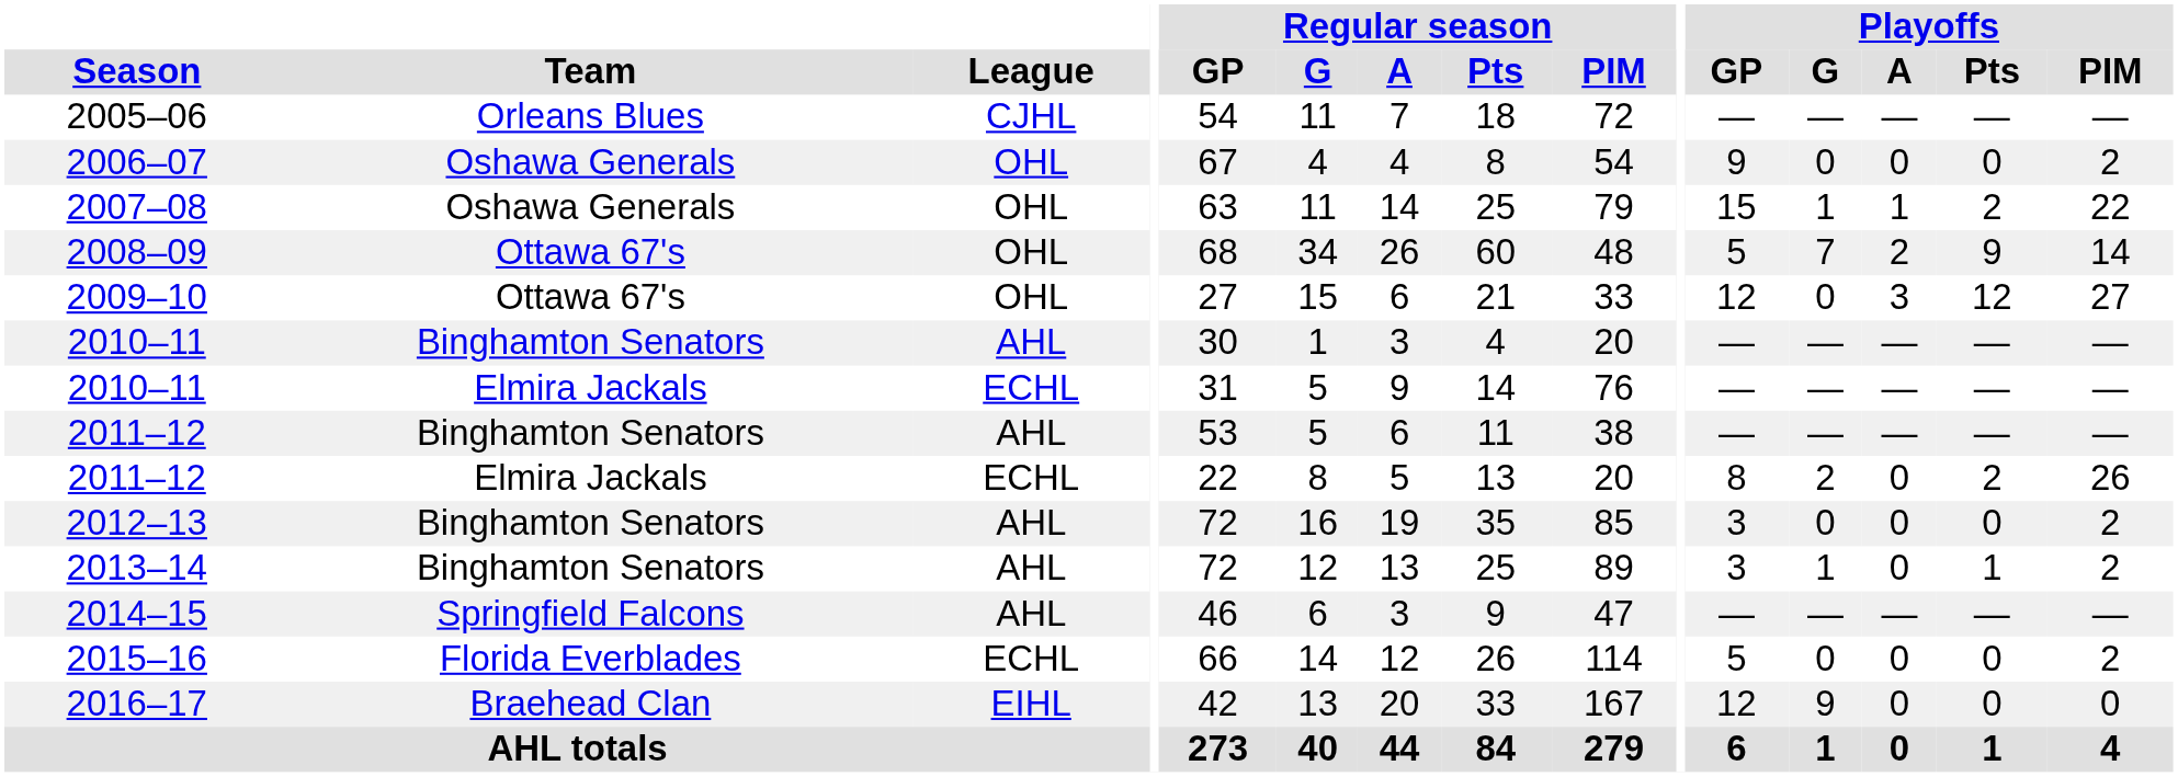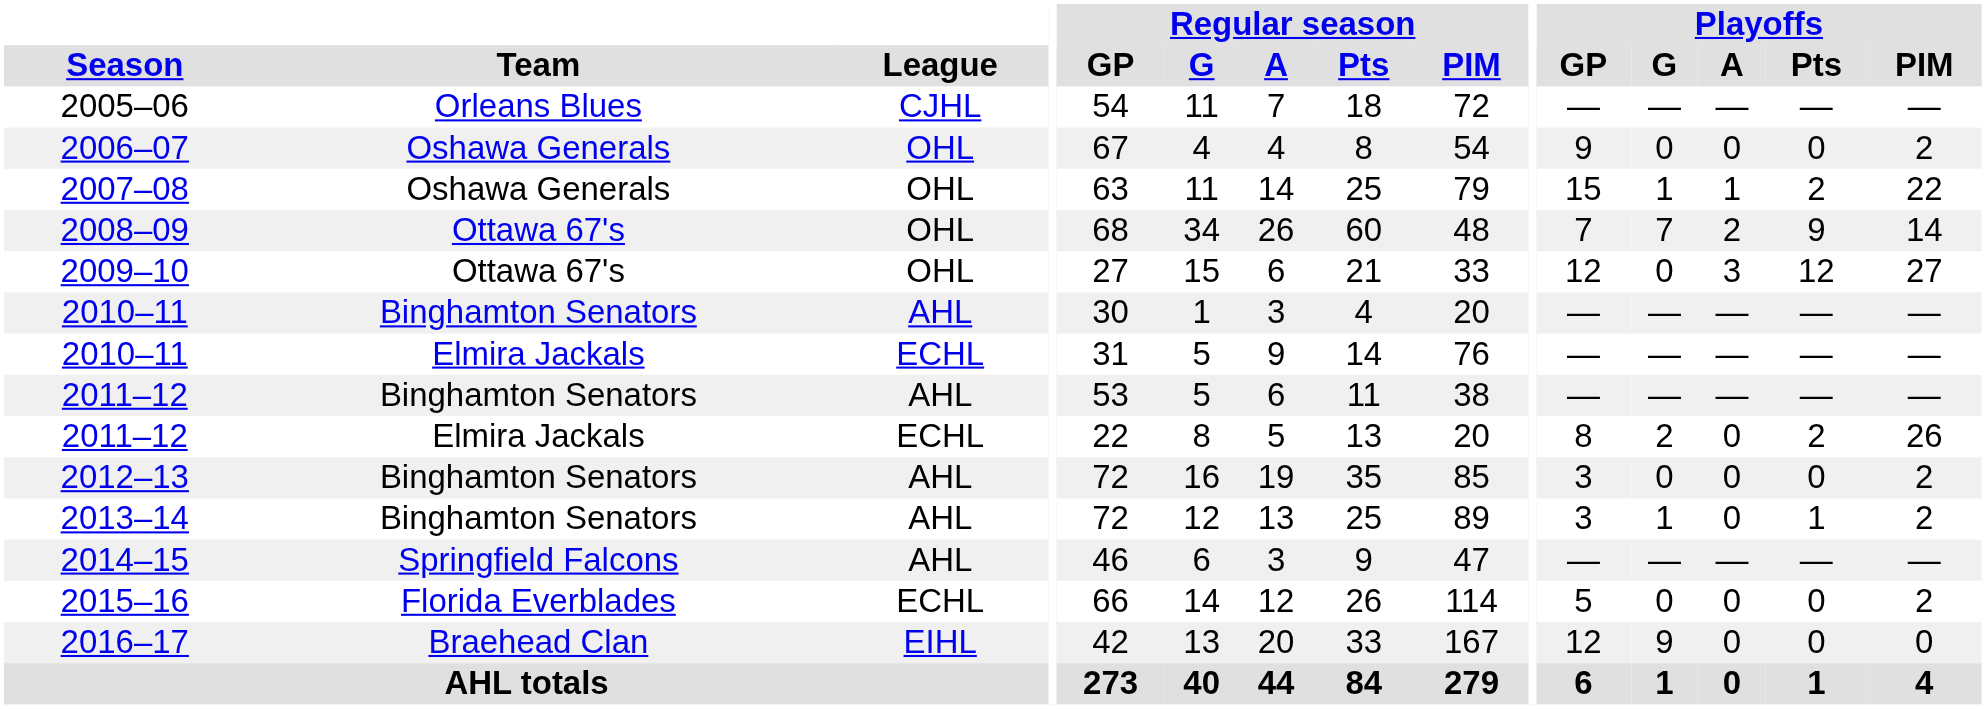 <table border="0" cellpadding="1" cellspacing="0" style="text-align:center; width:60em">
 <tr bgcolor="#e0e0e0">
 <th colspan="3" bgcolor="#ffffff"></th>
 <th rowspan="99" bgcolor="#ffffff"></th>
 <th colspan="5"><a href='#'>Regular season</a></th>
 <th rowspan="99" bgcolor="#ffffff"></th>
 <th colspan="5"><a href='#'>Playoffs</a></th>
 </tr>
 <tr bgcolor="#e0e0e0">
 <th><a href='#'>Season</a></th>
 <th>Team</th>
 <th>League</th>
 <th>GP</th>
 <th><a href='#'>G</a></th>
 <th><a href='#'>A</a></th>
 <th><a href='#'>Pts</a></th>
 <th><a href='#'>PIM</a></th>
 <th>GP</th>
 <th>G</th>
 <th>A</th>
 <th>Pts</th>
 <th>PIM</th>
 </tr>
 <tr>
 <td>2005–06</td>
 <td><a href='#'>Orleans Blues</a></td>
 <td><a href='#'>CJHL</a></td>
 <td>54</td>
 <td>11</td>
 <td>7</td>
 <td>18</td>
 <td>72</td>
 <td>—</td>
 <td>—</td>
 <td>—</td>
 <td>—</td>
 <td>—</td>
 </tr>
 <tr style="background:#f0f0f0;">
 <td><a href='#'>2006–07</a></td>
 <td><a href='#'>Oshawa Generals</a></td>
 <td><a href='#'>OHL</a></td>
 <td>67</td>
 <td>4</td>
 <td>4</td>
 <td>8</td>
 <td>54</td>
 <td>9</td>
 <td>0</td>
 <td>0</td>
 <td>0</td>
 <td>2</td>
 </tr>
 <tr>
 <td><a href='#'>2007–08</a></td>
 <td>Oshawa Generals</td>
 <td>OHL</td>
 <td>63</td>
 <td>11</td>
 <td>14</td>
 <td>25</td>
 <td>79</td>
 <td>15</td>
 <td>1</td>
 <td>1</td>
 <td>2</td>
 <td>22</td>
 </tr>
 <tr style="background:#f0f0f0;">
 <td><a href='#'>2008–09</a></td>
 <td><a href='#'>Ottawa 67's</a></td>
 <td>OHL</td>
 <td>68</td>
 <td>34</td>
 <td>26</td>
 <td>60</td>
 <td>48</td>
-<td>5</td>
+<td>7</td>
 <td>7</td>
 <td>2</td>
 <td>9</td>
 <td>14</td>
 </tr>
 <tr>
 <td><a href='#'>2009–10</a></td>
 <td>Ottawa 67's</td>
 <td>OHL</td>
 <td>27</td>
 <td>15</td>
 <td>6</td>
 <td>21</td>
 <td>33</td>
 <td>12</td>
 <td>0</td>
 <td>3</td>
 <td>12</td>
 <td>27</td>
 </tr>
 <tr style="background:#f0f0f0;">
 <td><a href='#'>2010–11</a></td>
 <td><a href='#'>Binghamton Senators</a></td>
 <td><a href='#'>AHL</a></td>
 <td>30</td>
 <td>1</td>
 <td>3</td>
 <td>4</td>
 <td>20</td>
 <td>—</td>
 <td>—</td>
 <td>—</td>
 <td>—</td>
 <td>—</td>
 </tr>
 <tr>
 <td><a href='#'>2010–11</a></td>
 <td><a href='#'>Elmira Jackals</a></td>
 <td><a href='#'>ECHL</a></td>
 <td>31</td>
 <td>5</td>
 <td>9</td>
 <td>14</td>
 <td>76</td>
 <td>—</td>
 <td>—</td>
 <td>—</td>
 <td>—</td>
 <td>—</td>
 </tr>
 <tr style="background:#f0f0f0;">
 <td><a href='#'>2011–12</a></td>
 <td>Binghamton Senators</td>
 <td>AHL</td>
 <td>53</td>
 <td>5</td>
 <td>6</td>
 <td>11</td>
 <td>38</td>
 <td>—</td>
 <td>—</td>
 <td>—</td>
 <td>—</td>
 <td>—</td>
 </tr>
 <tr>
 <td><a href='#'>2011–12</a></td>
 <td>Elmira Jackals</td>
 <td>ECHL</td>
 <td>22</td>
 <td>8</td>
 <td>5</td>
 <td>13</td>
 <td>20</td>
 <td>8</td>
 <td>2</td>
 <td>0</td>
 <td>2</td>
 <td>26</td>
 </tr>
 <tr style="background:#f0f0f0;">
 <td><a href='#'>2012–13</a></td>
 <td>Binghamton Senators</td>
 <td>AHL</td>
 <td>72</td>
 <td>16</td>
 <td>19</td>
 <td>35</td>
 <td>85</td>
 <td>3</td>
 <td>0</td>
 <td>0</td>
 <td>0</td>
 <td>2</td>
 </tr>
 <tr>
 <td><a href='#'>2013–14</a></td>
 <td>Binghamton Senators</td>
 <td>AHL</td>
 <td>72</td>
 <td>12</td>
 <td>13</td>
 <td>25</td>
 <td>89</td>
 <td>3</td>
 <td>1</td>
 <td>0</td>
 <td>1</td>
 <td>2</td>
 </tr>
 <tr style="background:#f0f0f0;">
 <td><a href='#'>2014–15</a></td>
 <td><a href='#'>Springfield Falcons</a></td>
 <td>AHL</td>
 <td>46</td>
 <td>6</td>
 <td>3</td>
 <td>9</td>
 <td>47</td>
 <td>—</td>
 <td>—</td>
 <td>—</td>
 <td>—</td>
 <td>—</td>
 </tr>
 <tr>
 <td><a href='#'>2015–16</a></td>
 <td><a href='#'>Florida Everblades</a></td>
 <td>ECHL</td>
 <td>66</td>
 <td>14</td>
 <td>12</td>
 <td>26</td>
 <td>114</td>
 <td>5</td>
 <td>0</td>
 <td>0</td>
 <td>0</td>
 <td>2</td>
 </tr>
 <tr style="background:#f0f0f0;">
 <td><a href='#'>2016–17</a></td>
 <td><a href='#'>Braehead Clan</a></td>
 <td><a href='#'>EIHL</a></td>
 <td>42</td>
 <td>13</td>
 <td>20</td>
 <td>33</td>
 <td>167</td>
 <td>12</td>
 <td>9</td>
 <td>0</td>
 <td>0</td>
 <td>0</td>
 </tr>
 <tr bgcolor="#e0e0e0">
 <th colspan="3">AHL totals</th>
 <th>273</th>
 <th>40</th>
 <th>44</th>
 <th>84</th>
 <th>279</th>
 <th>6</th>
 <th>1</th>
 <th>0</th>
 <th>1</th>
 <th>4</th>
 </tr>
 </table>
